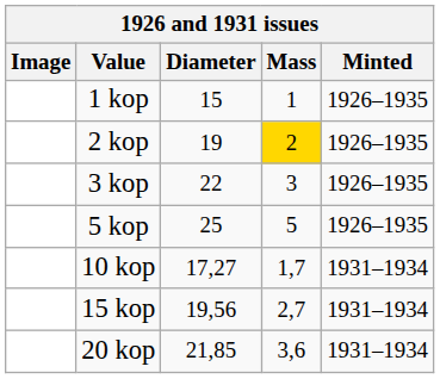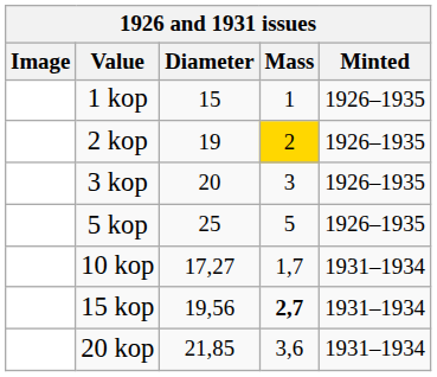 <table class="wikitable" style="font-size: 90%; text-align: center">
 <tr>
 <th colspan="5">1926 and 1931 issues</th>
 </tr>
 <tr>
 <th>Image</th>
 <th>Value</th>
 <th>Diameter</th>
 <th>Mass</th>
 <th>Minted</th>
 </tr>
 <tr>
 <td bgcolor="#ffffff"></td>
 <td><big>1 kop</big></td>
 <td>15</td>
 <td>1</td>
 <td>1926–1935</td>
 </tr>
 <tr>
 <td bgcolor="#ffffff"></td>
 <td><big>2 kop</big></td>
 <td>19</td>
 <td style="background: gold;">2</td>
 <td>1926–1935</td>
 </tr>
 <tr>
 <td bgcolor="#ffffff"></td>
 <td><big>3 kop</big></td>
-<td>22</td>
+<td>20</td>
 <td>3</td>
 <td>1926–1935</td>
 </tr>
 <tr>
 <td bgcolor="#ffffff"></td>
 <td><big>5 kop</big></td>
 <td>25</td>
 <td>5</td>
 <td>1926–1935</td>
 </tr>
 <tr>
 <td bgcolor="#ffffff"></td>
 <td><big>10 kop</big></td>
 <td>17,27</td>
 <td>1,7</td>
 <td>1931–1934</td>
 </tr>
 <tr>
 <td bgcolor="#ffffff"></td>
 <td><big>15 kop</big></td>
 <td>19,56</td>
-<td>2,7</td>
+<td><strong>2,7</strong></td>
 <td>1931–1934</td>
 </tr>
 <tr>
 <td bgcolor="#ffffff"></td>
 <td><big>20 kop</big></td>
 <td>21,85</td>
 <td>3,6</td>
 <td>1931–1934</td>
 </tr>
 </table>
